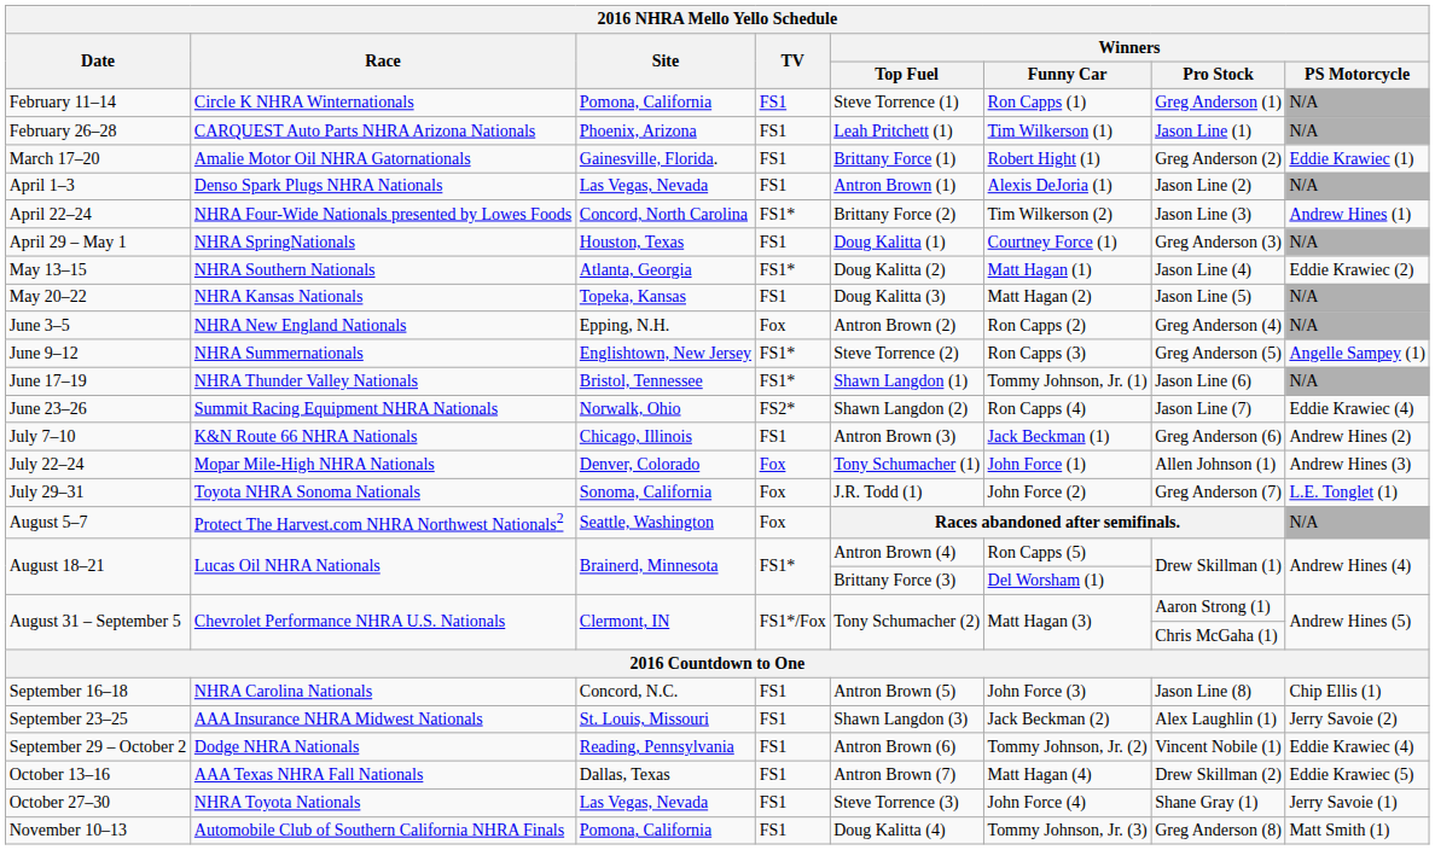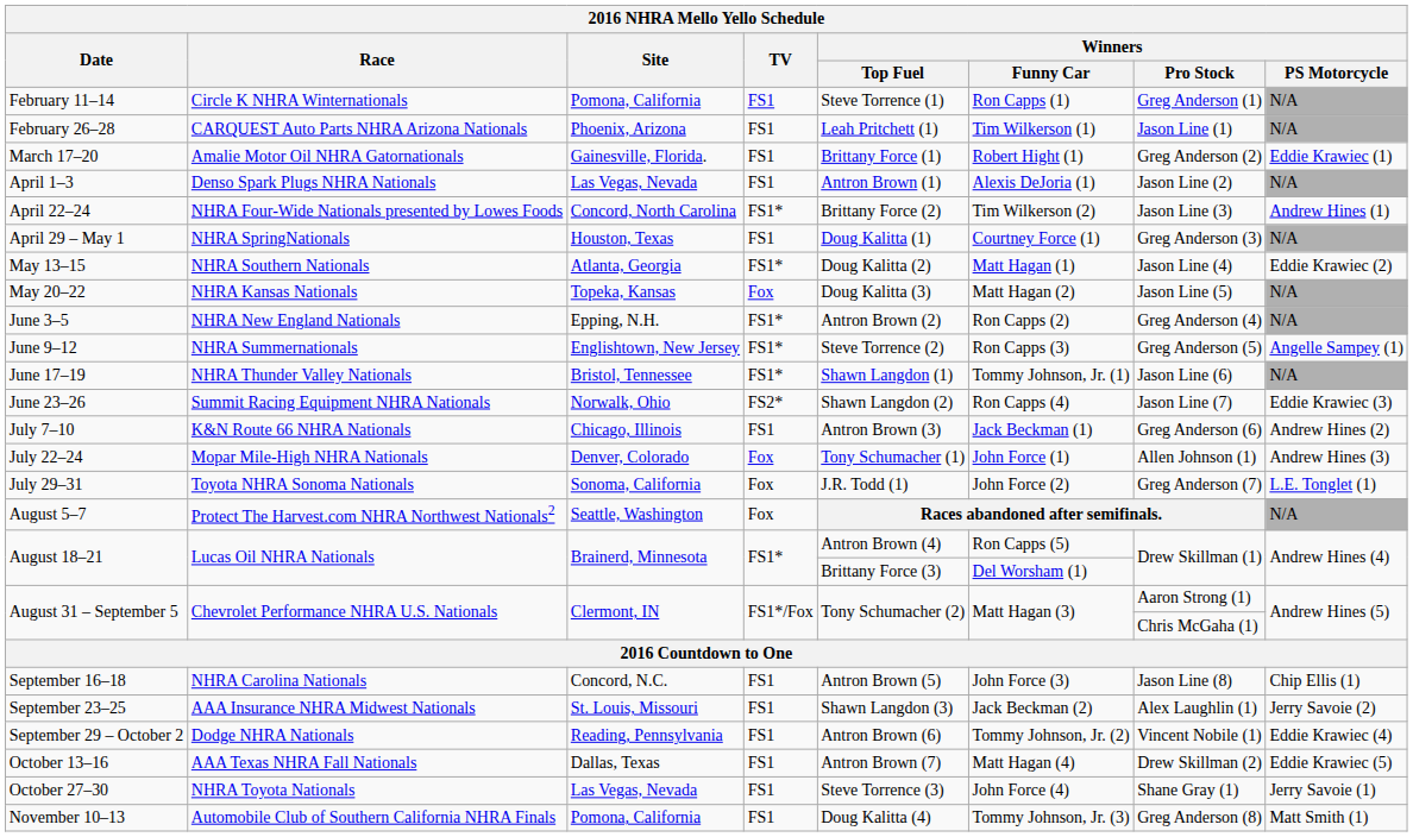 <table class="wikitable" style="font-size:90%;">
 <tr>
 <th colspan="8">2016 NHRA Mello Yello Schedule</th>
 </tr>
 <tr>
 <th rowspan="2">Date</th>
 <th rowspan="2">Race</th>
 <th rowspan="2">Site</th>
 <th rowspan="2">TV</th>
 <th colspan="4">Winners</th>
 </tr>
 <tr>
 <th>Top Fuel</th>
 <th>Funny Car</th>
 <th>Pro Stock</th>
 <th>PS Motorcycle</th>
 </tr>
 <tr>
 <td>February 11–14</td>
 <td><a href='#'>Circle K NHRA Winternationals</a></td>
 <td><a href='#'>Pomona, California</a></td>
 <td><a href='#'>FS1</a></td>
 <td>Steve Torrence (1)</td>
 <td><a href='#'>Ron Capps</a> (1)</td>
 <td><a href='#'>Greg Anderson</a> (1)</td>
 <td style="background:#b0b0b0;">N/A</td>
 </tr>
 <tr>
 <td>February 26–28</td>
 <td><a href='#'>CARQUEST Auto Parts NHRA Arizona Nationals</a></td>
 <td><a href='#'>Phoenix, Arizona</a></td>
 <td>FS1</td>
 <td><a href='#'>Leah Pritchett</a> (1)</td>
 <td><a href='#'>Tim Wilkerson</a> (1)</td>
 <td><a href='#'>Jason Line</a> (1)</td>
 <td style="background:#b0b0b0;">N/A</td>
 </tr>
 <tr>
 <td>March 17–20</td>
 <td><a href='#'>Amalie Motor Oil NHRA Gatornationals</a></td>
 <td><a href='#'>Gainesville, Florida</a>.</td>
 <td>FS1</td>
 <td><a href='#'>Brittany Force</a> (1)</td>
 <td><a href='#'>Robert Hight</a> (1)</td>
 <td>Greg Anderson (2)</td>
 <td><a href='#'>Eddie Krawiec</a> (1)</td>
 </tr>
 <tr>
 <td>April 1–3</td>
 <td><a href='#'>Denso Spark Plugs NHRA Nationals</a></td>
 <td><a href='#'>Las Vegas, Nevada</a></td>
 <td>FS1</td>
 <td><a href='#'>Antron Brown</a> (1)</td>
 <td><a href='#'>Alexis DeJoria</a> (1)</td>
 <td>Jason Line (2)</td>
 <td style="background:#b0b0b0;">N/A</td>
 </tr>
 <tr>
 <td>April 22–24</td>
 <td><a href='#'>NHRA Four-Wide Nationals presented by Lowes Foods</a></td>
 <td><a href='#'>Concord, North Carolina</a></td>
 <td>FS1*</td>
 <td>Brittany Force (2)</td>
 <td>Tim Wilkerson (2)</td>
 <td>Jason Line (3)</td>
 <td><a href='#'>Andrew Hines</a> (1)</td>
 </tr>
 <tr>
 <td>April 29 – May 1</td>
 <td><a href='#'>NHRA SpringNationals</a></td>
 <td><a href='#'>Houston, Texas</a></td>
 <td>FS1</td>
 <td><a href='#'>Doug Kalitta</a> (1)</td>
 <td><a href='#'>Courtney Force</a> (1)</td>
 <td>Greg Anderson (3)</td>
 <td style="background:#b0b0b0;">N/A</td>
 </tr>
 <tr>
 <td>May 13–15</td>
 <td><a href='#'>NHRA Southern Nationals</a></td>
 <td><a href='#'>Atlanta, Georgia</a></td>
 <td>FS1*</td>
 <td>Doug Kalitta (2)</td>
 <td><a href='#'>Matt Hagan</a> (1)</td>
 <td>Jason Line (4)</td>
 <td>Eddie Krawiec (2)</td>
 </tr>
 <tr>
 <td>May 20–22</td>
 <td><a href='#'>NHRA Kansas Nationals</a></td>
 <td><a href='#'>Topeka, Kansas</a></td>
-<td>FS1</td>
+<td><a href='#'>Fox</a></td>
 <td>Doug Kalitta (3)</td>
 <td>Matt Hagan (2)</td>
 <td>Jason Line (5)</td>
 <td style="background:#b0b0b0;">N/A</td>
 </tr>
 <tr>
 <td>June 3–5</td>
 <td><a href='#'>NHRA New England Nationals</a></td>
 <td>Epping, N.H.</td>
-<td>Fox</td>
+<td>FS1*</td>
 <td>Antron Brown (2)</td>
 <td>Ron Capps (2)</td>
 <td>Greg Anderson (4)</td>
 <td style="background:#b0b0b0;">N/A</td>
 </tr>
 <tr>
 <td>June 9–12</td>
 <td><a href='#'>NHRA Summernationals</a></td>
 <td><a href='#'>Englishtown, New Jersey</a></td>
 <td>FS1*</td>
 <td>Steve Torrence (2)</td>
 <td>Ron Capps (3)</td>
 <td>Greg Anderson (5)</td>
 <td><a href='#'>Angelle Sampey</a> (1)</td>
 </tr>
 <tr>
 <td>June 17–19</td>
 <td><a href='#'>NHRA Thunder Valley Nationals</a></td>
 <td><a href='#'>Bristol, Tennessee</a></td>
 <td>FS1*</td>
 <td><a href='#'>Shawn Langdon</a> (1)</td>
 <td>Tommy Johnson, Jr. (1)</td>
 <td>Jason Line (6)</td>
 <td style="background:#b0b0b0;">N/A</td>
 </tr>
 <tr>
 <td>June 23–26</td>
 <td><a href='#'>Summit Racing Equipment NHRA Nationals</a></td>
 <td><a href='#'>Norwalk, Ohio</a></td>
 <td>FS2*</td>
 <td>Shawn Langdon (2)</td>
 <td>Ron Capps (4)</td>
 <td>Jason Line (7)</td>
-<td>Eddie Krawiec (4)</td>
+<td>Eddie Krawiec (3)</td>
 </tr>
 <tr>
 <td>July 7–10</td>
 <td><a href='#'>K&N Route 66 NHRA Nationals</a></td>
 <td><a href='#'>Chicago, Illinois</a></td>
 <td>FS1</td>
 <td>Antron Brown (3)</td>
 <td><a href='#'>Jack Beckman</a> (1)</td>
 <td>Greg Anderson (6)</td>
 <td>Andrew Hines (2)</td>
 </tr>
 <tr>
 <td>July 22–24</td>
 <td><a href='#'>Mopar Mile-High NHRA Nationals</a></td>
 <td><a href='#'>Denver, Colorado</a></td>
 <td><a href='#'>Fox</a></td>
 <td><a href='#'>Tony Schumacher</a> (1)</td>
 <td><a href='#'>John Force</a> (1)</td>
 <td>Allen Johnson (1)</td>
 <td>Andrew Hines (3)</td>
 </tr>
 <tr>
 <td>July 29–31</td>
 <td><a href='#'>Toyota NHRA Sonoma Nationals</a></td>
 <td><a href='#'>Sonoma, California</a></td>
 <td>Fox</td>
 <td>J.R. Todd (1)</td>
 <td>John Force (2)</td>
 <td>Greg Anderson (7)</td>
 <td><a href='#'>L.E. Tonglet</a> (1)</td>
 </tr>
 <tr>
 <td>August 5–7</td>
 <td><a href='#'>Protect The Harvest.com NHRA Northwest Nationals<sup>2</sup></a></td>
 <td><a href='#'>Seattle, Washington</a></td>
 <td>Fox</td>
 <th colspan=3>Races abandoned after semifinals.</th>
 <td style="background:#b0b0b0;">N/A</td>
 </tr>
 <tr>
 <td rowspan=2>August 18–21</td>
 <td rowspan=2><a href='#'>Lucas Oil NHRA Nationals</a></td>
 <td rowspan=2><a href='#'>Brainerd, Minnesota</a></td>
 <td rowspan=2>FS1*</td>
 <td>Antron Brown (4)</td>
 <td>Ron Capps (5)</td>
 <td rowspan=2>Drew Skillman (1)</td>
 <td rowspan=2>Andrew Hines (4)</td>
 </tr>
 <tr>
 <td>Brittany Force (3)</td>
 <td><a href='#'>Del Worsham</a> (1)</td>
 </tr>
 <tr>
 <td rowspan=2>August 31 – September 5</td>
 <td rowspan=2><a href='#'>Chevrolet Performance NHRA U.S. Nationals</a></td>
 <td rowspan=2><a href='#'>Clermont, IN</a></td>
 <td rowspan=2>FS1*/Fox</td>
 <td rowspan=2>Tony Schumacher (2)</td>
 <td rowspan=2>Matt Hagan (3)</td>
 <td>Aaron Strong (1)</td>
 <td rowspan=2>Andrew Hines (5)</td>
 </tr>
 <tr>
 <td>Chris McGaha (1)</td>
 </tr>
 <tr>
 <th colspan="8">2016 Countdown to One</th>
 </tr>
 <tr>
 <td>September 16–18</td>
 <td><a href='#'>NHRA Carolina Nationals</a></td>
 <td>Concord, N.C.</td>
 <td>FS1</td>
 <td>Antron Brown (5)</td>
 <td>John Force (3)</td>
 <td>Jason Line (8)</td>
 <td>Chip Ellis (1)</td>
 </tr>
 <tr>
 <td>September 23–25</td>
 <td><a href='#'>AAA Insurance NHRA Midwest Nationals</a></td>
 <td><a href='#'>St. Louis, Missouri</a></td>
 <td>FS1</td>
 <td>Shawn Langdon (3)</td>
 <td>Jack Beckman (2)</td>
 <td>Alex Laughlin (1)</td>
 <td>Jerry Savoie (2)</td>
 </tr>
 <tr>
 <td>September 29 – October 2</td>
 <td><a href='#'>Dodge NHRA Nationals</a></td>
 <td><a href='#'>Reading, Pennsylvania</a></td>
 <td>FS1</td>
 <td>Antron Brown (6)</td>
 <td>Tommy Johnson, Jr. (2)</td>
 <td>Vincent Nobile (1)</td>
 <td>Eddie Krawiec (4)</td>
 </tr>
 <tr>
 <td>October 13–16</td>
 <td><a href='#'>AAA Texas NHRA Fall Nationals</a></td>
 <td>Dallas, Texas</td>
 <td>FS1</td>
 <td>Antron Brown (7)</td>
 <td>Matt Hagan (4)</td>
 <td>Drew Skillman (2)</td>
 <td>Eddie Krawiec (5)</td>
 </tr>
 <tr>
 <td>October 27–30</td>
 <td><a href='#'>NHRA Toyota Nationals</a></td>
 <td><a href='#'>Las Vegas, Nevada</a></td>
 <td>FS1</td>
 <td>Steve Torrence (3)</td>
 <td>John Force (4)</td>
 <td>Shane Gray (1)</td>
 <td>Jerry Savoie (1)</td>
 </tr>
 <tr>
 <td>November 10–13</td>
 <td><a href='#'>Automobile Club of Southern California NHRA Finals</a></td>
 <td><a href='#'>Pomona, California</a></td>
 <td>FS1</td>
 <td>Doug Kalitta (4)</td>
 <td>Tommy Johnson, Jr. (3)</td>
 <td>Greg Anderson (8)</td>
 <td>Matt Smith (1)</td>
 </tr>
 </table>
